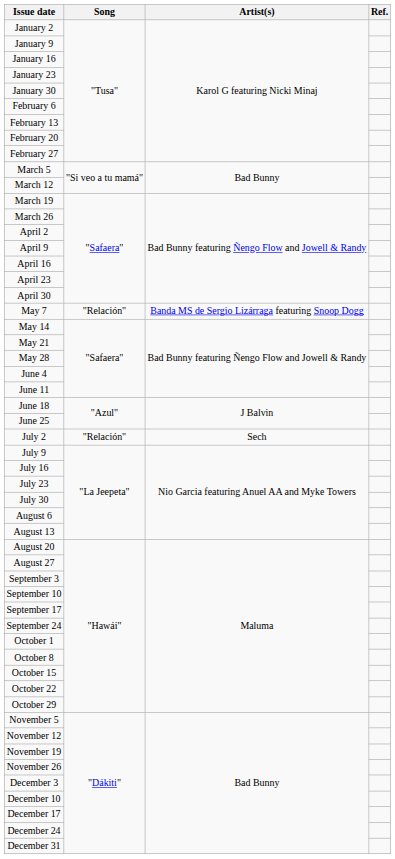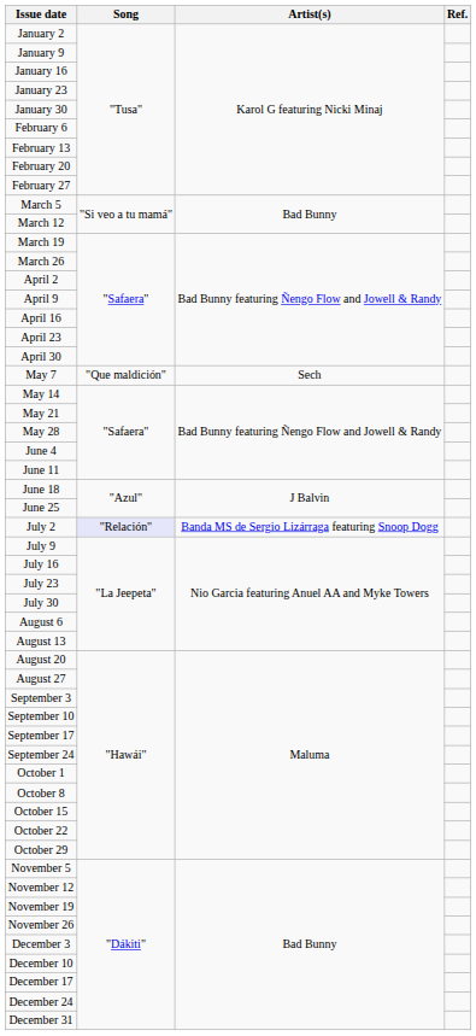 <table class="wikitable" style="text-align: center;">
 <tr>
 <th>Issue date</th>
 <th>Song</th>
 <th>Artist(s)</th>
 <th>Ref.</th>
 </tr>
 <tr>
 <td>January 2</td>
 <td rowspan="9">"Tusa"</td>
 <td rowspan="9">Karol G featuring Nicki Minaj</td>
 <td></td>
 </tr>
 <tr>
 <td>January 9</td>
 <td></td>
 </tr>
 <tr>
 <td>January 16</td>
 <td></td>
 </tr>
 <tr>
 <td>January 23</td>
 <td></td>
 </tr>
 <tr>
 <td>January 30</td>
 <td></td>
 </tr>
 <tr>
 <td>February 6</td>
 <td></td>
 </tr>
 <tr>
 <td>February 13</td>
 <td></td>
 </tr>
 <tr>
 <td>February 20</td>
 <td></td>
 </tr>
 <tr>
 <td>February 27</td>
 <td></td>
 </tr>
 <tr>
 <td>March 5</td>
 <td rowspan="2">"Si veo a tu mamá"</td>
 <td rowspan="2">Bad Bunny</td>
 <td></td>
 </tr>
 <tr>
 <td>March 12</td>
 <td></td>
 </tr>
 <tr>
 <td>March 19</td>
 <td rowspan="7">"<a href='#'>Safaera</a>"</td>
 <td rowspan="7">Bad Bunny featuring <a href='#'>Ñengo Flow</a> and <a href='#'>Jowell & Randy</a></td>
 <td></td>
 </tr>
 <tr>
 <td>March 26</td>
 <td></td>
 </tr>
 <tr>
 <td>April 2</td>
 <td></td>
 </tr>
 <tr>
 <td>April 9</td>
 <td></td>
 </tr>
 <tr>
 <td>April 16</td>
 <td></td>
 </tr>
 <tr>
 <td>April 23</td>
 <td></td>
 </tr>
 <tr>
 <td>April 30</td>
 <td></td>
 </tr>
 <tr>
 <td>May 7</td>
-<td>"Relación"</td>
-<td><a href='#'>Banda MS de Sergio Lizárraga</a> featuring <a href='#'>Snoop Dogg</a></td>
+<td>"Que maldición"</td>
+<td>Sech</td>
 <td></td>
 </tr>
 <tr>
 <td>May 14</td>
 <td rowspan="5">"Safaera"</td>
 <td rowspan="5">Bad Bunny featuring Ñengo Flow and Jowell & Randy</td>
 <td></td>
 </tr>
 <tr>
 <td>May 21</td>
 <td></td>
 </tr>
 <tr>
 <td>May 28</td>
 <td></td>
 </tr>
 <tr>
 <td>June 4</td>
 <td></td>
 </tr>
 <tr>
 <td>June 11</td>
 <td></td>
 </tr>
 <tr>
 <td>June 18</td>
 <td rowspan="2">"Azul"</td>
 <td rowspan="2">J Balvin</td>
 <td></td>
 </tr>
 <tr>
 <td>June 25</td>
 <td></td>
 </tr>
 <tr>
 <td>July 2</td>
-<td>"Relación"</td>
-<td>Sech</td>
+<td style="background: lavender;">"Relación"</td>
+<td><a href='#'>Banda MS de Sergio Lizárraga</a> featuring <a href='#'>Snoop Dogg</a></td>
 <td></td>
 </tr>
 <tr>
 <td>July 9</td>
 <td rowspan="6">"La Jeepeta"</td>
 <td rowspan="6">Nio Garcia featuring Anuel AA and Myke Towers</td>
 <td></td>
 </tr>
 <tr>
 <td>July 16</td>
 <td></td>
 </tr>
 <tr>
 <td>July 23</td>
 <td></td>
 </tr>
 <tr>
 <td>July 30</td>
 <td></td>
 </tr>
 <tr>
 <td>August 6</td>
 <td></td>
 </tr>
 <tr>
 <td>August 13</td>
 <td></td>
 </tr>
 <tr>
 <td>August 20</td>
 <td rowspan="11">"Hawái"</td>
 <td rowspan="11">Maluma</td>
 <td></td>
 </tr>
 <tr>
 <td>August 27</td>
 <td></td>
 </tr>
 <tr>
 <td>September 3</td>
 <td></td>
 </tr>
 <tr>
 <td>September 10</td>
 <td></td>
 </tr>
 <tr>
 <td>September 17</td>
 <td></td>
 </tr>
 <tr>
 <td>September 24</td>
 <td></td>
 </tr>
 <tr>
 <td>October 1</td>
 <td></td>
 </tr>
 <tr>
 <td>October 8</td>
 <td></td>
 </tr>
 <tr>
 <td>October 15</td>
 <td></td>
 </tr>
 <tr>
 <td>October 22</td>
 <td></td>
 </tr>
 <tr>
 <td>October 29</td>
 <td></td>
 </tr>
 <tr>
 <td>November 5</td>
 <td rowspan="9">"<a href='#'>Dákiti</a>"</td>
 <td rowspan="9">Bad Bunny</td>
 <td></td>
 </tr>
 <tr>
 <td>November 12</td>
 <td></td>
 </tr>
 <tr>
 <td>November 19</td>
 <td></td>
 </tr>
 <tr>
 <td>November 26</td>
 <td></td>
 </tr>
 <tr>
 <td>December 3</td>
 <td></td>
 </tr>
 <tr>
 <td>December 10</td>
 <td></td>
 </tr>
 <tr>
 <td>December 17</td>
 <td></td>
 </tr>
 <tr>
 <td>December 24</td>
 <td></td>
 </tr>
 <tr>
 <td>December 31</td>
 <td></td>
 </tr>
 </table>
